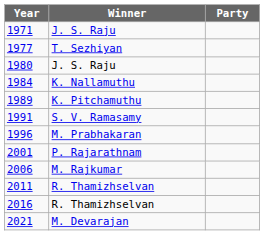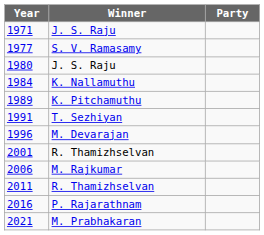 <table class="wikitable" width="50%">
 <tr>
 <th style="background-color:#666666; color:white">Year</th>
 <th style="background-color:#666666; color:white">Winner</th>
 <th style="background-color:#666666; color:white" colspan="2">Party</th>
 </tr>
 <tr>
 <td><a href='#'>1971</a></td>
 <td><a href='#'>J. S. Raju</a></td>
 <td></td>
 </tr>
 <tr>
 <td><a href='#'>1977</a></td>
-<td><a href='#'>T. Sezhiyan</a></td>
+<td><a href='#'>S. V. Ramasamy</a></td>
 <td></td>
 </tr>
 <tr>
 <td><a href='#'>1980</a></td>
 <td>J. S. Raju</td>
 <td></td>
 </tr>
 <tr>
 <td><a href='#'>1984</a></td>
 <td><a href='#'>K. Nallamuthu</a></td>
 <td></td>
 </tr>
 <tr>
 <td><a href='#'>1989</a></td>
 <td><a href='#'>K. Pitchamuthu</a></td>
 <td></td>
 </tr>
 <tr>
 <td><a href='#'>1991</a></td>
-<td><a href='#'>S. V. Ramasamy</a></td>
+<td><a href='#'>T. Sezhiyan</a></td>
 <td></td>
 </tr>
 <tr>
 <td><a href='#'>1996</a></td>
-<td><a href='#'>M. Prabhakaran</a></td>
+<td><a href='#'>M. Devarajan</a></td>
 <td></td>
 </tr>
 <tr>
 <td><a href='#'>2001</a></td>
-<td><a href='#'>P. Rajarathnam</a></td>
+<td>R. Thamizhselvan</td>
 <td></td>
 </tr>
 <tr>
 <td><a href='#'>2006</a></td>
 <td><a href='#'>M. Rajkumar</a></td>
 <td></td>
 </tr>
 <tr>
 <td><a href='#'>2011</a></td>
 <td><a href='#'>R. Thamizhselvan</a></td>
 <td></td>
 </tr>
 <tr>
 <td><a href='#'>2016</a></td>
-<td>R. Thamizhselvan</td>
+<td><a href='#'>P. Rajarathnam</a></td>
 <td></td>
 </tr>
 <tr>
 <td><a href='#'>2021</a></td>
-<td><a href='#'>M. Devarajan</a></td>
+<td><a href='#'>M. Prabhakaran</a></td>
 <td></td>
 </tr>
 </table>
